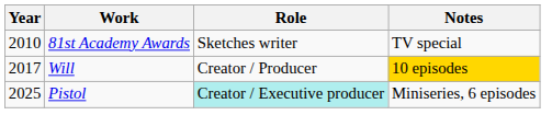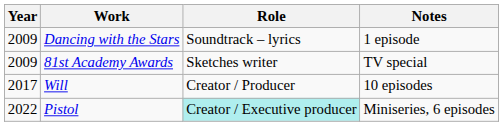 <table class=wikitable>
 <tr>
 <th>Year</th>
 <th>Work</th>
 <th>Role</th>
 <th>Notes</th>
 </tr>
 <tr>
-<td>2010</td>
+<td>2009</td>
+<td><em><a href='#'>Dancing with the Stars</a></em></td>
+<td>Soundtrack – lyrics</td>
+<td>1 episode</td>
+</tr>
+<tr>
+<td>2009</td>
 <td><em><a href='#'>81st Academy Awards</a></em></td>
 <td>Sketches writer</td>
 <td>TV special</td>
 </tr>
 <tr>
 <td>2017</td>
 <td><em><a href='#'>Will</a></em></td>
 <td>Creator / Producer</td>
-<td style="background: gold;">10 episodes</td>
+<td>10 episodes</td>
 </tr>
 <tr>
-<td>2025</td>
+<td>2022</td>
 <td><em><a href='#'>Pistol</a></em></td>
 <td style="background: paleturquoise;">Creator / Executive producer</td>
 <td>Miniseries, 6 episodes</td>
 </tr>
 </table>
